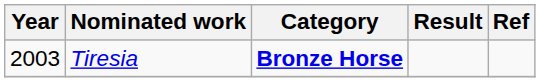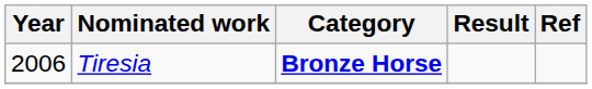 <table class="wikitable sortable">
 <tr>
 <th>Year</th>
 <th>Nominated work</th>
 <th>Category</th>
 <th>Result</th>
 <th>Ref</th>
 </tr>
 <tr>
-<td>2003</td>
+<td>2006</td>
 <td><em><a href='#'>Tiresia</a></em></td>
 <td><strong><a href='#'>Bronze Horse</a></strong></td>
 <td></td>
 <td></td>
 </tr>
 <tr>
 </tr>
 </table>
